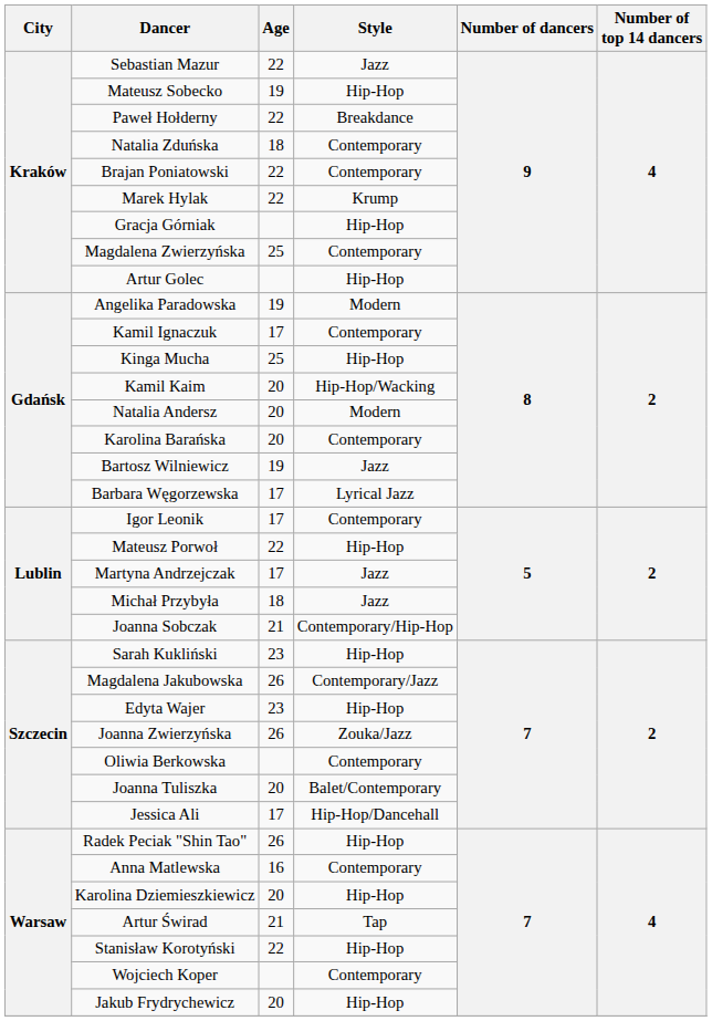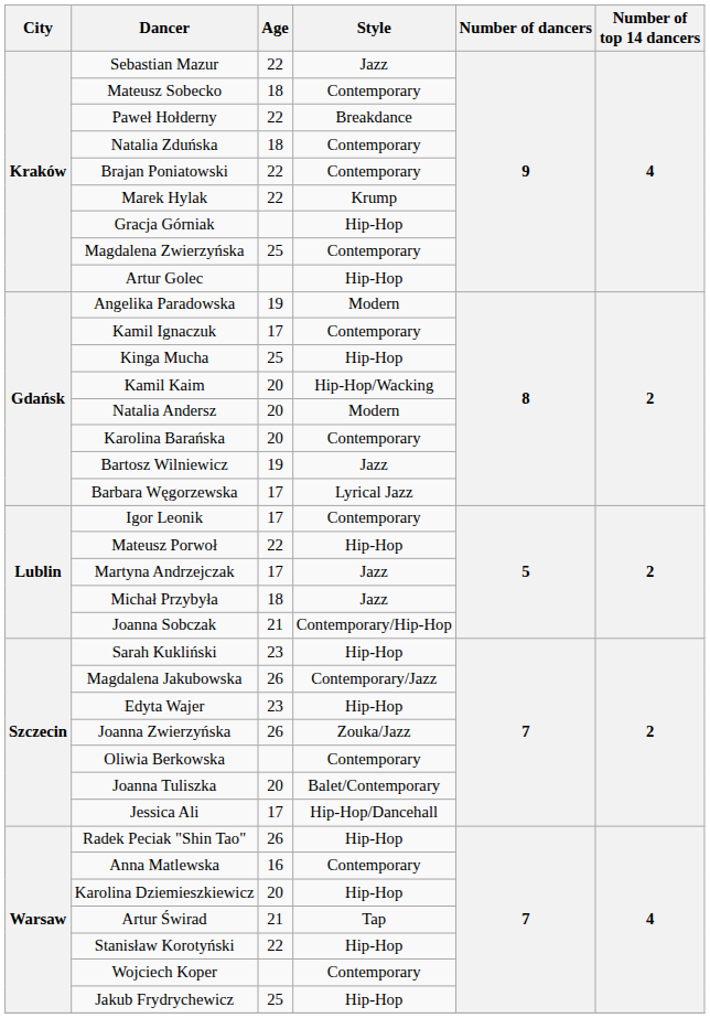 <table class="wikitable" style="font-size:90%; text-align:center">
 <tr>
 <th>City</th>
 <th>Dancer</th>
 <th>Age</th>
 <th>Style</th>
 <th>Number of dancers</th>
 <th>Number of<br>top 14 dancers</th>
 </tr>
 <tr>
 <th rowspan="9">Kraków</th>
 <td>Sebastian Mazur</td>
 <td>22</td>
 <td>Jazz</td>
 <th rowspan="9">9</th>
 <th rowspan="9">4</th>
 </tr>
 <tr>
 <td>Mateusz Sobecko</td>
-<td>19</td>
-<td>Hip-Hop</td>
+<td>18</td>
+<td>Contemporary</td>
 </tr>
 <tr>
 <td>Paweł Hołderny</td>
 <td>22</td>
 <td>Breakdance</td>
 </tr>
 <tr>
 <td>Natalia Zduńska</td>
 <td>18</td>
 <td>Contemporary</td>
 </tr>
 <tr>
 <td>Brajan Poniatowski</td>
 <td>22</td>
 <td>Contemporary</td>
 </tr>
 <tr>
 <td>Marek Hylak</td>
 <td>22</td>
 <td>Krump</td>
 </tr>
 <tr>
 <td>Gracja Górniak</td>
 <td></td>
 <td>Hip-Hop</td>
 </tr>
 <tr>
 <td>Magdalena Zwierzyńska</td>
 <td>25</td>
 <td>Contemporary</td>
 </tr>
 <tr>
 <td>Artur Golec</td>
 <td></td>
 <td>Hip-Hop</td>
 </tr>
 <tr>
 <th rowspan="8">Gdańsk</th>
 <td>Angelika Paradowska</td>
 <td>19</td>
 <td>Modern</td>
 <th rowspan="8">8</th>
 <th rowspan="8">2</th>
 </tr>
 <tr>
 <td>Kamil Ignaczuk</td>
 <td>17</td>
 <td>Contemporary</td>
 </tr>
 <tr>
 <td>Kinga Mucha</td>
 <td>25</td>
 <td>Hip-Hop</td>
 </tr>
 <tr>
 <td>Kamil Kaim</td>
 <td>20</td>
 <td>Hip-Hop/Wacking</td>
 </tr>
 <tr>
 <td>Natalia Andersz</td>
 <td>20</td>
 <td>Modern</td>
 </tr>
 <tr>
 <td>Karolina Barańska</td>
 <td>20</td>
 <td>Contemporary</td>
 </tr>
 <tr>
 <td>Bartosz Wilniewicz</td>
 <td>19</td>
 <td>Jazz</td>
 </tr>
 <tr>
 <td>Barbara Węgorzewska</td>
 <td>17</td>
 <td>Lyrical Jazz</td>
 </tr>
 <tr>
 <th rowspan="5">Lublin</th>
 <td>Igor Leonik</td>
 <td>17</td>
 <td>Contemporary</td>
 <th rowspan="5">5</th>
 <th rowspan="5">2</th>
 </tr>
 <tr>
 <td>Mateusz Porwoł</td>
 <td>22</td>
 <td>Hip-Hop</td>
 </tr>
 <tr>
 <td>Martyna Andrzejczak</td>
 <td>17</td>
 <td>Jazz</td>
 </tr>
 <tr>
 <td>Michał Przybyła</td>
 <td>18</td>
 <td>Jazz</td>
 </tr>
 <tr>
 <td>Joanna Sobczak</td>
 <td>21</td>
 <td>Contemporary/Hip-Hop</td>
 </tr>
 <tr>
 <th rowspan="7">Szczecin</th>
 <td>Sarah Kukliński</td>
 <td>23</td>
 <td>Hip-Hop</td>
 <th rowspan="7">7</th>
 <th rowspan="7">2</th>
 </tr>
 <tr>
 <td>Magdalena Jakubowska</td>
 <td>26</td>
 <td>Contemporary/Jazz</td>
 </tr>
 <tr>
 <td>Edyta Wajer</td>
 <td>23</td>
 <td>Hip-Hop</td>
 </tr>
 <tr>
 <td>Joanna Zwierzyńska</td>
 <td>26</td>
 <td>Zouka/Jazz</td>
 </tr>
 <tr>
 <td>Oliwia Berkowska</td>
 <td></td>
 <td>Contemporary</td>
 </tr>
 <tr>
 <td>Joanna Tuliszka</td>
 <td>20</td>
 <td>Balet/Contemporary</td>
 </tr>
 <tr>
 <td>Jessica Ali</td>
 <td>17</td>
 <td>Hip-Hop/Dancehall</td>
 </tr>
 <tr>
 <th rowspan="7">Warsaw</th>
 <td>Radek Peciak "Shin Tao"</td>
 <td>26</td>
 <td>Hip-Hop</td>
 <th rowspan="7">7</th>
 <th rowspan="7">4</th>
 </tr>
 <tr>
 <td>Anna Matlewska</td>
 <td>16</td>
 <td>Contemporary</td>
 </tr>
 <tr>
 <td>Karolina Dziemieszkiewicz</td>
 <td>20</td>
 <td>Hip-Hop</td>
 </tr>
 <tr>
 <td>Artur Świrad</td>
 <td>21</td>
 <td>Tap</td>
 </tr>
 <tr>
 <td>Stanisław Korotyński</td>
 <td>22</td>
 <td>Hip-Hop</td>
 </tr>
 <tr>
 <td>Wojciech Koper</td>
 <td></td>
 <td>Contemporary</td>
 </tr>
 <tr>
 <td>Jakub Frydrychewicz</td>
-<td>20</td>
+<td>25</td>
 <td>Hip-Hop</td>
 </tr>
 <tr>
 </tr>
 </table>
